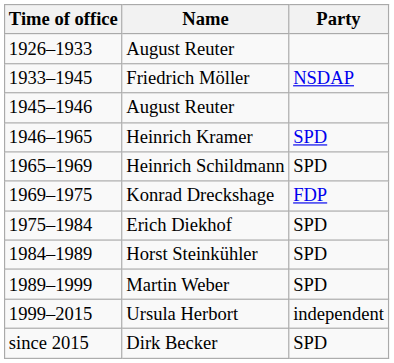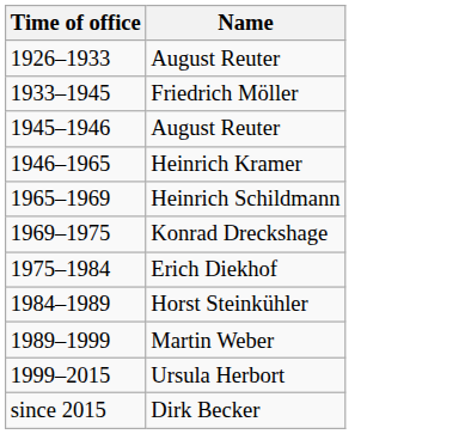 <table class="wikitable">
 <tr>
 <th>Time of office</th>
 <th>Name</th>
-<th>Party</th>
 </tr>
 <tr>
 <td>1926–1933</td>
 <td>August Reuter</td>
-<td></td>
 </tr>
 <tr>
 <td>1933–1945</td>
 <td>Friedrich Möller</td>
-<td><a href='#'>NSDAP</a></td>
 </tr>
 <tr>
 <td>1945–1946</td>
 <td>August Reuter</td>
-<td></td>
 </tr>
 <tr>
 <td>1946–1965</td>
 <td>Heinrich Kramer</td>
-<td><a href='#'>SPD</a></td>
 </tr>
 <tr>
 <td>1965–1969</td>
 <td>Heinrich Schildmann</td>
-<td>SPD</td>
 </tr>
 <tr>
 <td>1969–1975</td>
 <td>Konrad Dreckshage</td>
-<td><a href='#'>FDP</a></td>
 </tr>
 <tr>
 <td>1975–1984</td>
 <td>Erich Diekhof</td>
-<td>SPD</td>
 </tr>
 <tr>
 <td>1984–1989</td>
 <td>Horst Steinkühler</td>
-<td>SPD</td>
 </tr>
 <tr>
 <td>1989–1999</td>
 <td>Martin Weber</td>
-<td>SPD</td>
 </tr>
 <tr>
 <td>1999–2015</td>
 <td>Ursula Herbort</td>
-<td>independent</td>
 </tr>
 <tr>
 <td>since 2015</td>
 <td>Dirk Becker</td>
-<td>SPD</td>
 </tr>
 </table>
